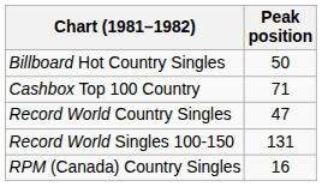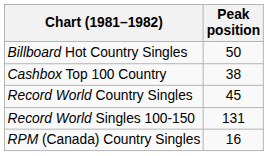 <table class="wikitable sortable">
 <tr>
 <th>Chart (1981–1982)</th>
 <th>Peak<br>position</th>
 </tr>
 <tr>
 <td><em>Billboard</em> Hot Country Singles</td>
 <td style="text-align:center;">50</td>
 </tr>
 <tr>
 <td><em>Cashbox</em> Top 100 Country</td>
-<td style="text-align:center;">71</td>
+<td style="text-align:center;">38</td>
 </tr>
 <tr>
 <td><em>Record World</em> Country Singles</td>
-<td style="text-align:center;">47</td>
+<td style="text-align:center;">45</td>
 </tr>
 <tr>
 <td><em>Record World</em> Singles 100-150</td>
 <td style="text-align:center;">131</td>
 </tr>
 <tr>
 <td><em>RPM</em> (Canada) Country Singles</td>
 <td style="text-align:center;">16</td>
 </tr>
 </table>
